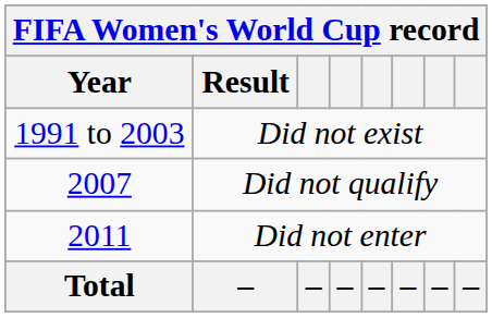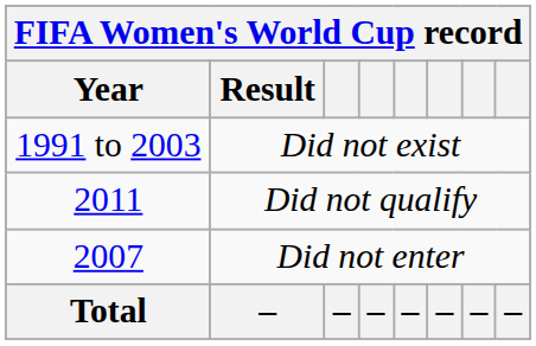 <table class="wikitable" style="text-align: center;">
 <tr>
 <th colspan=9><a href='#'>FIFA Women's World Cup</a> record</th>
 </tr>
 <tr>
 <th>Year</th>
 <th>Result</th>
 <th></th>
 <th></th>
 <th></th>
 <th></th>
 <th></th>
 <th></th>
 </tr>
 <tr>
 <td> <a href='#'>1991</a> to  <a href='#'>2003</a></td>
 <td colspan=7><em>Did not exist</em></td>
 </tr>
 <tr>
-<td> <a href='#'>2007</a></td>
+<td> <a href='#'>2011</a></td>
 <td colspan=7><em>Did not qualify</em></td>
 </tr>
 <tr>
-<td> <a href='#'>2011</a></td>
+<td> <a href='#'>2007</a></td>
 <td colspan=7><em>Did not enter</em></td>
 </tr>
 <tr>
 <th>Total</th>
 <th>–</th>
 <th>–</th>
 <th>–</th>
 <th>–</th>
 <th>–</th>
 <th>–</th>
 <th>–</th>
 </tr>
 </table>
